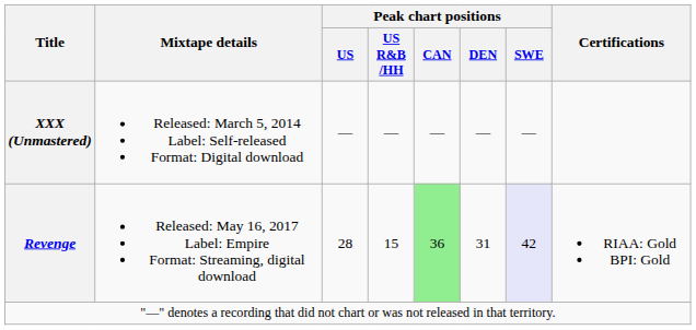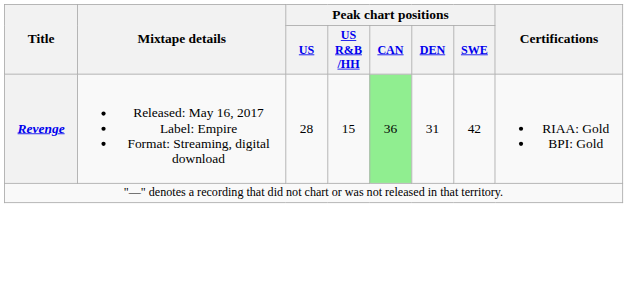 <table class="wikitable plainrowheaders" style="text-align:center;">
 <tr>
 <th scope="col" rowspan="2" style="width:5em;">Title</th>
 <th scope="col" rowspan="2" style="width:15em;">Mixtape details</th>
 <th scope="col" colspan="5">Peak chart positions</th>
 <th scope="col" rowspan="2" style="width:9em;">Certifications</th>
 </tr>
 <tr>
 <th scope="col" style="width:3em;font-size:90%;"><a href='#'>US</a><br></th>
 <th scope="col" style="width:3em;font-size:90%;"><a href='#'>US<br>R&B<br>/HH</a><br></th>
 <th scope="col" style="width:3em;font-size:90%;"><a href='#'>CAN</a><br></th>
 <th scope="col" style="width:3em;font-size:90%;"><a href='#'>DEN</a><br></th>
 <th scope="col" style="width:3em;font-size:90%;"><a href='#'>SWE</a><br></th>
 </tr>
 <tr>
-<th scope="row"><em>XXX (Unmastered)</em></th>
-<td><br><ul><li>Released: March 5, 2014</li><li>Label: Self-released</li><li>Format: Digital download</li></ul></td>
-<td>—</td>
-<td>—</td>
-<td>—</td>
-<td>—</td>
-<td>—</td>
-<td></td>
-</tr>
-<tr>
 <th scope="row"><em><a href='#'>Revenge</a></em></th>
 <td><br><ul><li>Released: May 16, 2017</li><li>Label: Empire</li><li>Format: Streaming, digital download</li></ul></td>
 <td>28</td>
 <td>15</td>
 <td style="background: lightgreen;">36</td>
 <td>31</td>
-<td style="background: lavender;">42</td>
+<td>42</td>
 <td><br><ul><li>RIAA: Gold</li><li>BPI: Gold</li></ul></td>
 </tr>
 <tr>
 <td colspan="8" style="font-size:90%">"—" denotes a recording that did not chart or was not released in that territory.</td>
 </tr>
 </table>
